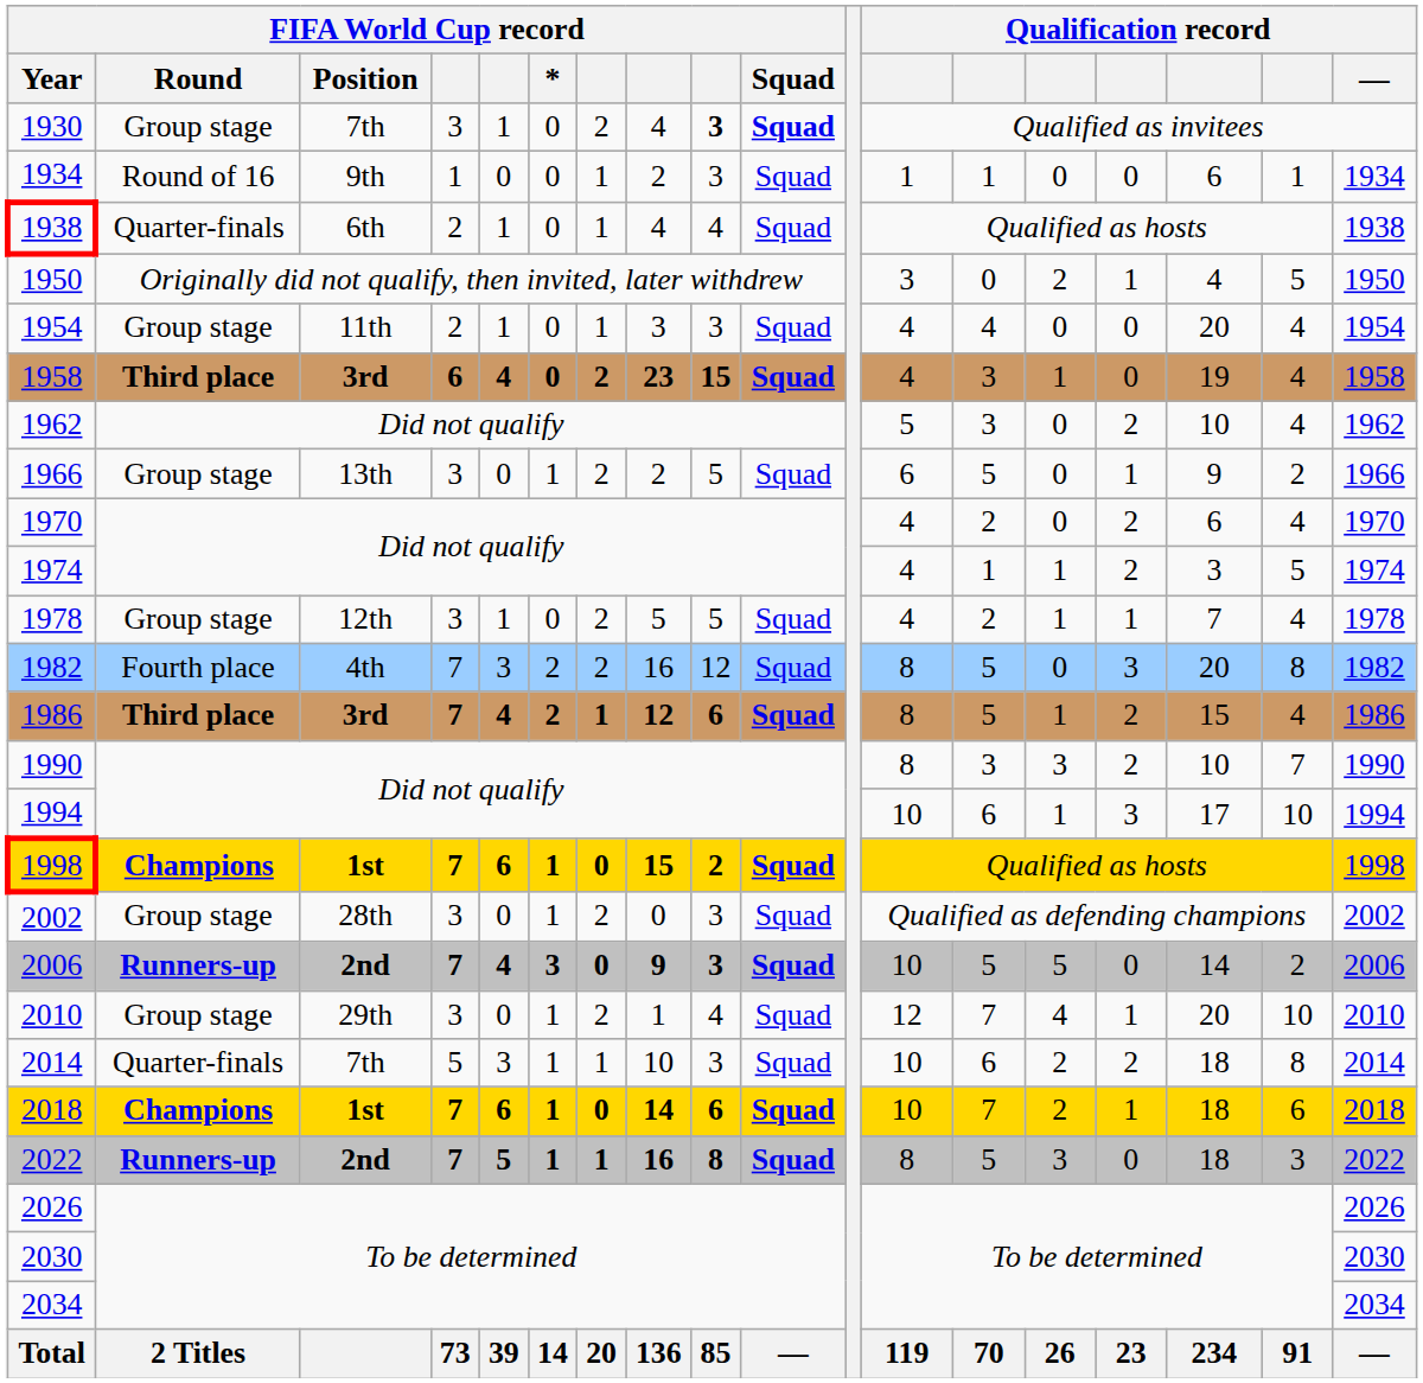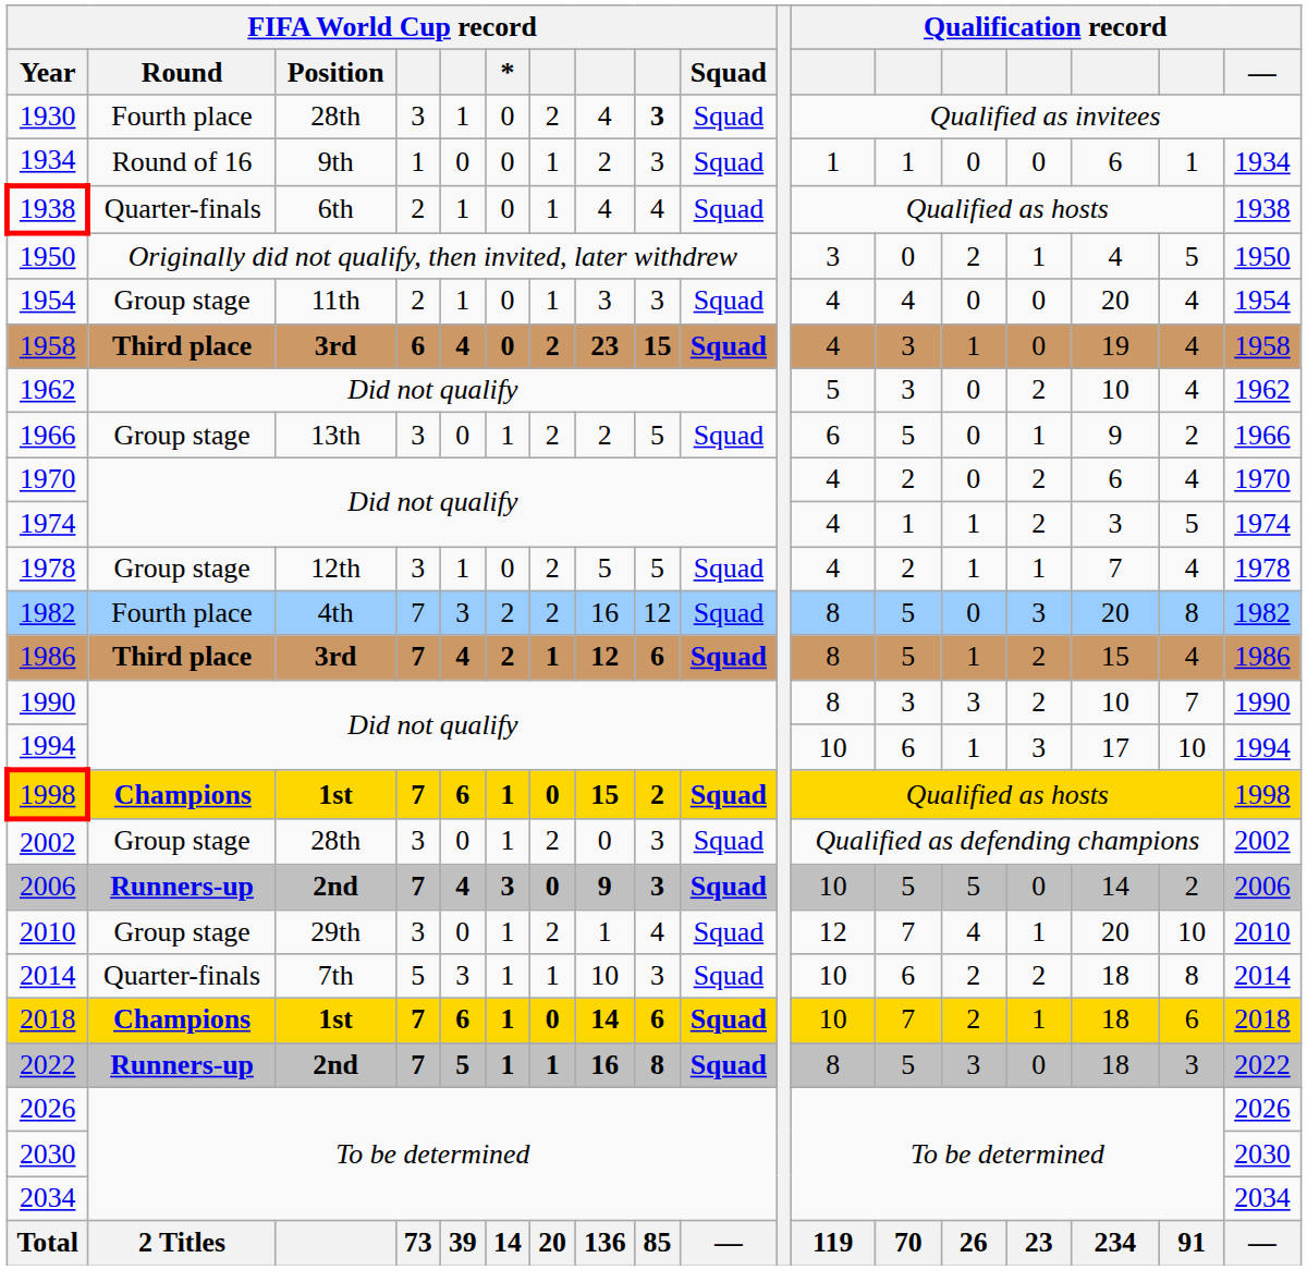 <table class="wikitable" style="text-align: center;">
 <tr>
 <th colspan=10><a href='#'>FIFA World Cup</a> record</th>
 <th width=1% rowspan=28></th>
 <th colspan=7><a href='#'>Qualification</a> record</th>
 </tr>
 <tr>
 <th>Year</th>
 <th>Round</th>
 <th>Position</th>
 <th></th>
 <th></th>
 <th>*</th>
 <th></th>
 <th></th>
 <th></th>
 <th>Squad</th>
 <th></th>
 <th></th>
 <th></th>
 <th></th>
 <th></th>
 <th></th>
 <th>—</th>
 </tr>
 <tr>
 <td> <a href='#'>1930</a></td>
-<td>Group stage</td>
-<td>7th</td>
+<td>Fourth place</td>
+<td>28th</td>
 <td>3</td>
 <td>1</td>
 <td>0</td>
 <td>2</td>
 <td>4</td>
 <td><strong>3</strong></td>
-<td><strong><a href='#'>Squad</a></strong></td>
+<td><a href='#'>Squad</a></td>
 <td colspan=7><em>Qualified as invitees</em></td>
 </tr>
 <tr>
 <td> <a href='#'>1934</a></td>
 <td>Round of 16</td>
 <td>9th</td>
 <td>1</td>
 <td>0</td>
 <td>0</td>
 <td>1</td>
 <td>2</td>
 <td>3</td>
 <td><a href='#'>Squad</a></td>
 <td>1</td>
 <td>1</td>
 <td>0</td>
 <td>0</td>
 <td>6</td>
 <td>1</td>
 <td><a href='#'>1934</a></td>
 </tr>
 <tr>
 <td style="border: 3px solid red"> <a href='#'>1938</a></td>
 <td>Quarter-finals</td>
 <td>6th</td>
 <td>2</td>
 <td>1</td>
 <td>0</td>
 <td>1</td>
 <td>4</td>
 <td>4</td>
 <td><a href='#'>Squad</a></td>
 <td colspan=6><em>Qualified as hosts</em></td>
 <td><a href='#'>1938</a></td>
 </tr>
 <tr>
 <td> <a href='#'>1950</a></td>
 <td colspan=9><em>Originally did not qualify, then invited, later withdrew</em></td>
 <td>3</td>
 <td>0</td>
 <td>2</td>
 <td>1</td>
 <td>4</td>
 <td>5</td>
 <td><a href='#'>1950</a></td>
 </tr>
 <tr>
 <td> <a href='#'>1954</a></td>
 <td>Group stage</td>
 <td>11th</td>
 <td>2</td>
 <td>1</td>
 <td>0</td>
 <td>1</td>
 <td>3</td>
 <td>3</td>
 <td><a href='#'>Squad</a></td>
 <td>4</td>
 <td>4</td>
 <td>0</td>
 <td>0</td>
 <td>20</td>
 <td>4</td>
 <td><a href='#'>1954</a></td>
 </tr>
 <tr style="background:#cc9966">
 <td> <a href='#'>1958</a></td>
 <td><strong>Third place</strong></td>
 <td><strong>3rd</strong></td>
 <td><strong>6</strong></td>
 <td><strong>4</strong></td>
 <td><strong>0</strong></td>
 <td><strong>2</strong></td>
 <td><strong>23</strong></td>
 <td><strong>15</strong></td>
 <td><strong><a href='#'>Squad</a></strong></td>
 <td>4</td>
 <td>3</td>
 <td>1</td>
 <td>0</td>
 <td>19</td>
 <td>4</td>
 <td><a href='#'>1958</a></td>
 </tr>
 <tr>
 <td> <a href='#'>1962</a></td>
 <td colspan=9><em>Did not qualify</em></td>
 <td>5</td>
 <td>3</td>
 <td>0</td>
 <td>2</td>
 <td>10</td>
 <td>4</td>
 <td><a href='#'>1962</a></td>
 </tr>
 <tr>
 <td> <a href='#'>1966</a></td>
 <td>Group stage</td>
 <td>13th</td>
 <td>3</td>
 <td>0</td>
 <td>1</td>
 <td>2</td>
 <td>2</td>
 <td>5</td>
 <td><a href='#'>Squad</a></td>
 <td>6</td>
 <td>5</td>
 <td>0</td>
 <td>1</td>
 <td>9</td>
 <td>2</td>
 <td><a href='#'>1966</a></td>
 </tr>
 <tr>
 <td> <a href='#'>1970</a></td>
 <td colspan=9 rowspan=2><em>Did not qualify</em></td>
 <td>4</td>
 <td>2</td>
 <td>0</td>
 <td>2</td>
 <td>6</td>
 <td>4</td>
 <td><a href='#'>1970</a></td>
 </tr>
 <tr>
 <td> <a href='#'>1974</a></td>
 <td>4</td>
 <td>1</td>
 <td>1</td>
 <td>2</td>
 <td>3</td>
 <td>5</td>
 <td><a href='#'>1974</a></td>
 </tr>
 <tr>
 <td> <a href='#'>1978</a></td>
 <td>Group stage</td>
 <td>12th</td>
 <td>3</td>
 <td>1</td>
 <td>0</td>
 <td>2</td>
 <td>5</td>
 <td>5</td>
 <td><a href='#'>Squad</a></td>
 <td>4</td>
 <td>2</td>
 <td>1</td>
 <td>1</td>
 <td>7</td>
 <td>4</td>
 <td><a href='#'>1978</a></td>
 </tr>
 <tr style="background:#9acdff">
 <td scope="row"> <a href='#'>1982</a></td>
 <td>Fourth place</td>
 <td>4th</td>
 <td>7</td>
 <td>3</td>
 <td>2</td>
 <td>2</td>
 <td>16</td>
 <td>12</td>
 <td><a href='#'>Squad</a></td>
 <td>8</td>
 <td>5</td>
 <td>0</td>
 <td>3</td>
 <td>20</td>
 <td>8</td>
 <td><a href='#'>1982</a></td>
 </tr>
 <tr style="background:#cc9966">
 <td> <a href='#'>1986</a></td>
 <td><strong>Third place</strong></td>
 <td><strong>3rd</strong></td>
 <td><strong>7</strong></td>
 <td><strong>4</strong></td>
 <td><strong>2</strong></td>
 <td><strong>1</strong></td>
 <td><strong>12</strong></td>
 <td><strong>6</strong></td>
 <td><strong><a href='#'>Squad</a></strong></td>
 <td>8</td>
 <td>5</td>
 <td>1</td>
 <td>2</td>
 <td>15</td>
 <td>4</td>
 <td><a href='#'>1986</a></td>
 </tr>
 <tr>
 <td> <a href='#'>1990</a></td>
 <td colspan=9 rowspan=2><em>Did not qualify</em></td>
 <td>8</td>
 <td>3</td>
 <td>3</td>
 <td>2</td>
 <td>10</td>
 <td>7</td>
 <td><a href='#'>1990</a></td>
 </tr>
 <tr>
 <td> <a href='#'>1994</a></td>
 <td>10</td>
 <td>6</td>
 <td>1</td>
 <td>3</td>
 <td>17</td>
 <td>10</td>
 <td><a href='#'>1994</a></td>
 </tr>
 <tr style="background:Gold;">
 <td style="border: 3px solid red"> <a href='#'>1998</a></td>
 <td><strong><a href='#'>Champions</a></strong></td>
 <td><strong>1st</strong></td>
 <td><strong>7</strong></td>
 <td><strong>6</strong></td>
 <td><strong>1</strong></td>
 <td><strong>0</strong></td>
 <td><strong>15</strong></td>
 <td><strong>2</strong></td>
 <td><strong><a href='#'>Squad</a></strong></td>
 <td colspan=6><em>Qualified as hosts</em></td>
 <td><a href='#'>1998</a></td>
 </tr>
 <tr>
 <td>  <a href='#'>2002</a></td>
 <td>Group stage</td>
 <td>28th</td>
 <td>3</td>
 <td>0</td>
 <td>1</td>
 <td>2</td>
 <td>0</td>
 <td>3</td>
 <td><a href='#'>Squad</a></td>
 <td colspan=6><em>Qualified as defending champions</em></td>
 <td><a href='#'>2002</a></td>
 </tr>
 <tr style="background:Silver;">
 <td> <a href='#'>2006</a></td>
 <td><strong><a href='#'>Runners-up</a></strong></td>
 <td><strong>2nd</strong></td>
 <td><strong>7</strong></td>
 <td><strong>4</strong></td>
 <td><strong>3</strong></td>
 <td><strong>0</strong></td>
 <td><strong>9</strong></td>
 <td><strong>3</strong></td>
 <td><strong><a href='#'>Squad</a></strong></td>
 <td>10</td>
 <td>5</td>
 <td>5</td>
 <td>0</td>
 <td>14</td>
 <td>2</td>
 <td><a href='#'>2006</a></td>
 </tr>
 <tr>
 <td> <a href='#'>2010</a></td>
 <td>Group stage</td>
 <td>29th</td>
 <td>3</td>
 <td>0</td>
 <td>1</td>
 <td>2</td>
 <td>1</td>
 <td>4</td>
 <td><a href='#'>Squad</a></td>
 <td>12</td>
 <td>7</td>
 <td>4</td>
 <td>1</td>
 <td>20</td>
 <td>10</td>
 <td><a href='#'>2010</a></td>
 </tr>
 <tr>
 <td> <a href='#'>2014</a></td>
 <td>Quarter-finals</td>
 <td>7th</td>
 <td>5</td>
 <td>3</td>
 <td>1</td>
 <td>1</td>
 <td>10</td>
 <td>3</td>
 <td><a href='#'>Squad</a></td>
 <td>10</td>
 <td>6</td>
 <td>2</td>
 <td>2</td>
 <td>18</td>
 <td>8</td>
 <td><a href='#'>2014</a></td>
 </tr>
 <tr style="background:Gold;">
 <td> <a href='#'>2018</a></td>
 <td><strong><a href='#'>Champions</a></strong></td>
 <td><strong>1st</strong></td>
 <td><strong>7</strong></td>
 <td><strong>6</strong></td>
 <td><strong>1</strong></td>
 <td><strong>0</strong></td>
 <td><strong>14</strong></td>
 <td><strong>6</strong></td>
 <td><strong><a href='#'>Squad</a></strong></td>
 <td>10</td>
 <td>7</td>
 <td>2</td>
 <td>1</td>
 <td>18</td>
 <td>6</td>
 <td><a href='#'>2018</a></td>
 </tr>
 <tr style="background:Silver;">
 <td> <a href='#'>2022</a></td>
 <td><strong><a href='#'>Runners-up</a></strong></td>
 <td><strong>2nd</strong></td>
 <td><strong>7</strong></td>
 <td><strong>5</strong></td>
 <td><strong>1</strong></td>
 <td><strong>1</strong></td>
 <td><strong>16</strong></td>
 <td><strong>8</strong></td>
 <td><strong><a href='#'>Squad</a></strong></td>
 <td>8</td>
 <td>5</td>
 <td>3</td>
 <td>0</td>
 <td>18</td>
 <td>3</td>
 <td><a href='#'>2022</a></td>
 </tr>
 <tr>
 <td>   <a href='#'>2026</a></td>
 <td colspan=9 rowspan=3><em>To be determined</em></td>
 <td colspan=6 rowspan=3><em>To be determined</em></td>
 <td><a href='#'>2026</a></td>
 </tr>
 <tr>
 <td>   <a href='#'>2030</a></td>
 <td><a href='#'>2030</a></td>
 </tr>
 <tr>
 <td> <a href='#'>2034</a></td>
 <td><a href='#'>2034</a></td>
 </tr>
 <tr>
 <th>Total</th>
 <th>2 Titles</th>
 <th></th>
 <th>73</th>
 <th>39</th>
 <th>14</th>
 <th>20</th>
 <th>136</th>
 <th>85</th>
 <th>—</th>
 <th>119</th>
 <th>70</th>
 <th>26</th>
 <th>23</th>
 <th>234</th>
 <th>91</th>
 <th>—</th>
 </tr>
 </table>
